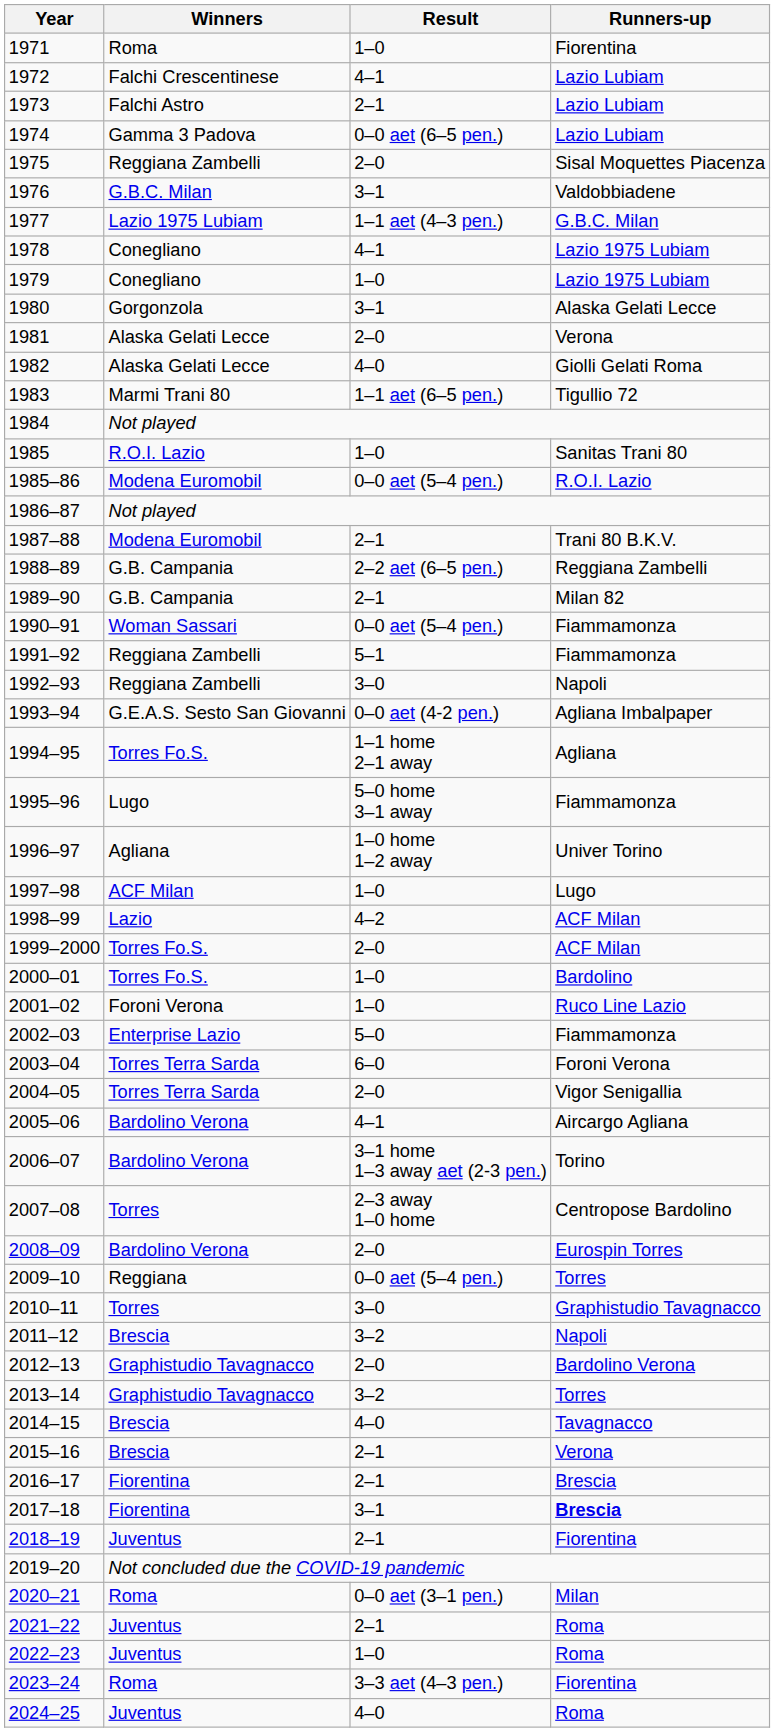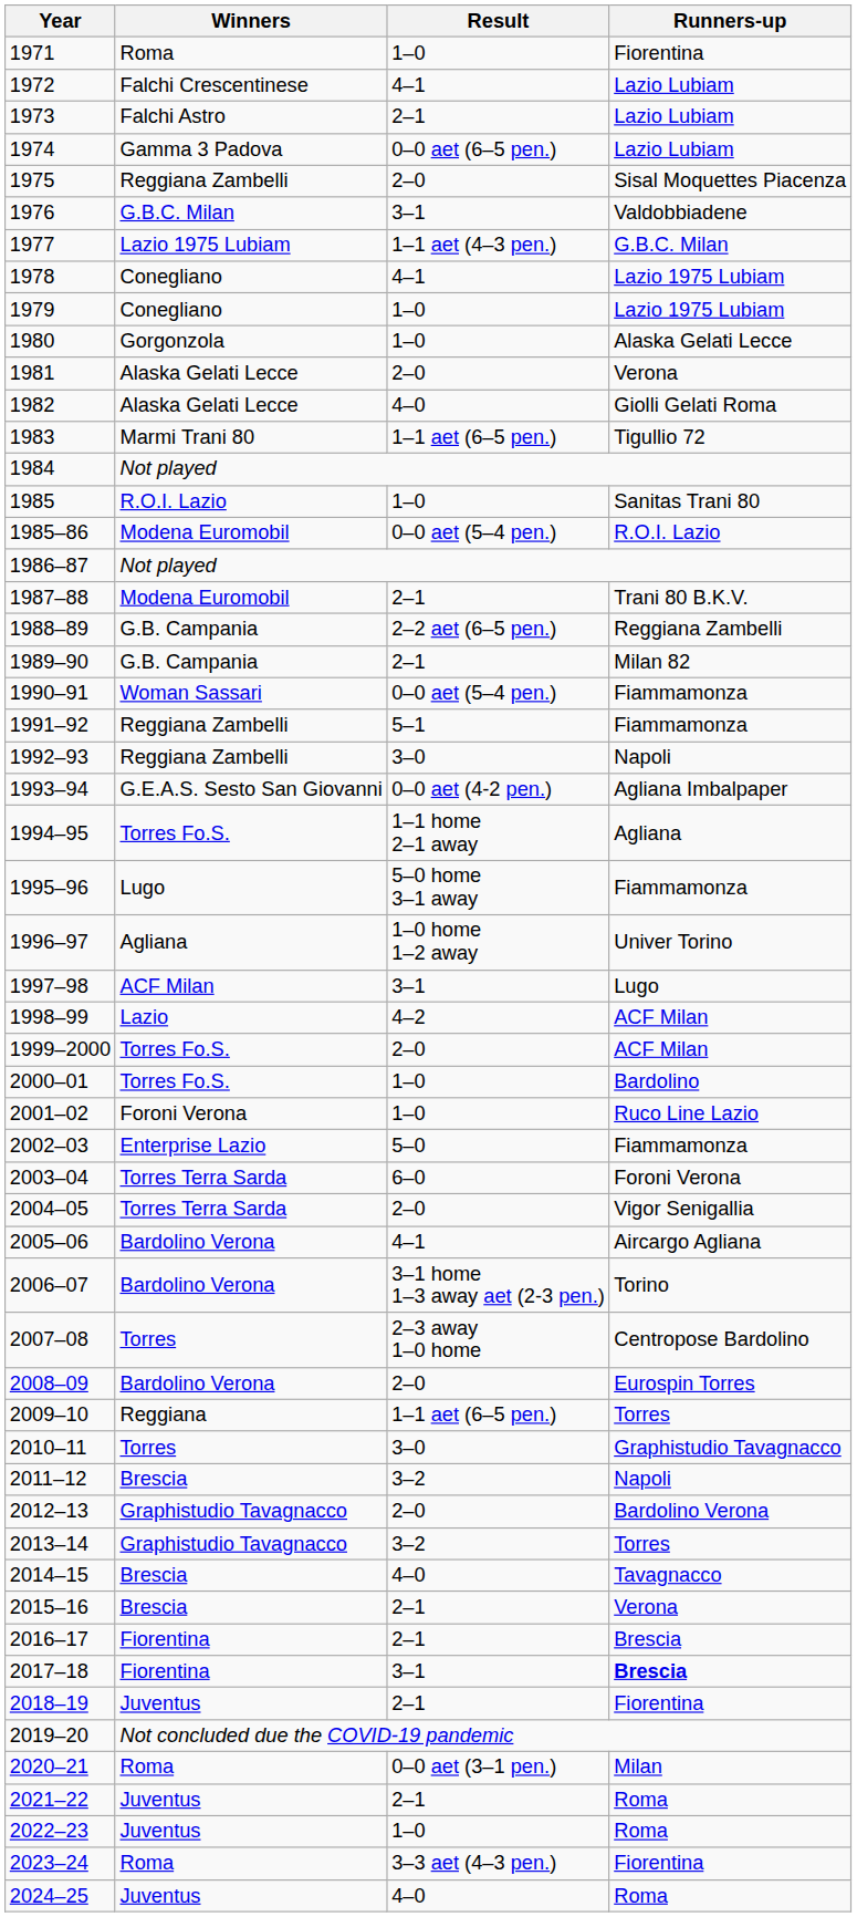 <table class="sortable wikitable">
 <tr>
 <th>Year</th>
 <th>Winners</th>
 <th>Result</th>
 <th>Runners-up</th>
 </tr>
 <tr>
 <td>1971</td>
 <td>Roma</td>
 <td>1–0</td>
 <td>Fiorentina</td>
 </tr>
 <tr>
 <td>1972</td>
 <td>Falchi Crescentinese</td>
 <td>4–1</td>
 <td><a href='#'>Lazio Lubiam</a></td>
 </tr>
 <tr>
 <td>1973</td>
 <td>Falchi Astro</td>
 <td>2–1</td>
 <td><a href='#'>Lazio Lubiam</a></td>
 </tr>
 <tr>
 <td>1974</td>
 <td>Gamma 3 Padova</td>
 <td>0–0 <a href='#'>aet</a> (6–5 <a href='#'>pen.</a>)</td>
 <td><a href='#'>Lazio Lubiam</a></td>
 </tr>
 <tr>
 <td>1975</td>
 <td>Reggiana Zambelli</td>
 <td>2–0</td>
 <td>Sisal Moquettes Piacenza</td>
 </tr>
 <tr>
 <td>1976</td>
 <td><a href='#'>G.B.C. Milan</a></td>
 <td>3–1</td>
 <td>Valdobbiadene</td>
 </tr>
 <tr>
 <td>1977</td>
 <td><a href='#'>Lazio 1975 Lubiam</a></td>
 <td>1–1 <a href='#'>aet</a> (4–3 <a href='#'>pen.</a>)</td>
 <td><a href='#'>G.B.C. Milan</a></td>
 </tr>
 <tr>
 <td>1978</td>
 <td>Conegliano</td>
 <td>4–1</td>
 <td><a href='#'>Lazio 1975 Lubiam</a></td>
 </tr>
 <tr>
 <td>1979</td>
 <td>Conegliano</td>
 <td>1–0</td>
 <td><a href='#'>Lazio 1975 Lubiam</a></td>
 </tr>
 <tr>
 <td>1980</td>
 <td>Gorgonzola</td>
-<td>3–1</td>
+<td>1–0</td>
 <td>Alaska Gelati Lecce</td>
 </tr>
 <tr>
 <td>1981</td>
 <td>Alaska Gelati Lecce</td>
 <td>2–0</td>
 <td>Verona</td>
 </tr>
 <tr>
 <td>1982</td>
 <td>Alaska Gelati Lecce</td>
 <td>4–0</td>
 <td>Giolli Gelati Roma</td>
 </tr>
 <tr>
 <td>1983</td>
 <td>Marmi Trani 80</td>
 <td>1–1 <a href='#'>aet</a> (6–5 <a href='#'>pen.</a>)</td>
 <td>Tigullio 72</td>
 </tr>
 <tr>
 <td>1984</td>
 <td colspan="3"><em>Not played</em></td>
 </tr>
 <tr>
 <td>1985</td>
 <td><a href='#'>R.O.I. Lazio</a></td>
 <td>1–0</td>
 <td>Sanitas Trani 80</td>
 </tr>
 <tr>
 <td>1985–86</td>
 <td><a href='#'>Modena Euromobil</a></td>
 <td>0–0 <a href='#'>aet</a> (5–4 <a href='#'>pen.</a>)</td>
 <td><a href='#'>R.O.I. Lazio</a></td>
 </tr>
 <tr>
 <td>1986–87</td>
 <td colspan="3"><em>Not played</em></td>
 </tr>
 <tr>
 <td>1987–88</td>
 <td><a href='#'>Modena Euromobil</a></td>
 <td>2–1</td>
 <td>Trani 80 B.K.V.</td>
 </tr>
 <tr>
 <td>1988–89</td>
 <td>G.B. Campania</td>
 <td>2–2 <a href='#'>aet</a> (6–5 <a href='#'>pen.</a>)</td>
 <td>Reggiana Zambelli</td>
 </tr>
 <tr>
 <td>1989–90</td>
 <td>G.B. Campania</td>
 <td>2–1</td>
 <td>Milan 82</td>
 </tr>
 <tr>
 <td>1990–91</td>
 <td><a href='#'>Woman Sassari</a></td>
 <td>0–0 <a href='#'>aet</a> (5–4 <a href='#'>pen.</a>)</td>
 <td>Fiammamonza</td>
 </tr>
 <tr>
 <td>1991–92</td>
 <td>Reggiana Zambelli</td>
 <td>5–1</td>
 <td>Fiammamonza</td>
 </tr>
 <tr>
 <td>1992–93</td>
 <td>Reggiana Zambelli</td>
 <td>3–0</td>
 <td>Napoli</td>
 </tr>
 <tr>
 <td>1993–94</td>
 <td>G.E.A.S. Sesto San Giovanni</td>
 <td>0–0 <a href='#'>aet</a> (4-2 <a href='#'>pen.</a>)</td>
 <td>Agliana Imbalpaper</td>
 </tr>
 <tr>
 <td>1994–95</td>
 <td><a href='#'>Torres Fo.S.</a></td>
 <td>1–1 home<br>2–1 away</td>
 <td>Agliana</td>
 </tr>
 <tr>
 <td>1995–96</td>
 <td>Lugo</td>
 <td>5–0 home<br>3–1 away</td>
 <td>Fiammamonza</td>
 </tr>
 <tr>
 <td>1996–97</td>
 <td>Agliana</td>
 <td>1–0 home<br>1–2 away</td>
 <td>Univer Torino</td>
 </tr>
 <tr>
 <td>1997–98</td>
 <td><a href='#'>ACF Milan</a></td>
-<td>1–0</td>
+<td>3–1</td>
 <td>Lugo</td>
 </tr>
 <tr>
 <td>1998–99</td>
 <td><a href='#'>Lazio</a></td>
 <td>4–2</td>
 <td><a href='#'>ACF Milan</a></td>
 </tr>
 <tr>
 <td>1999–2000</td>
 <td><a href='#'>Torres Fo.S.</a></td>
 <td>2–0</td>
 <td><a href='#'>ACF Milan</a></td>
 </tr>
 <tr>
 <td>2000–01</td>
 <td><a href='#'>Torres Fo.S.</a></td>
 <td>1–0</td>
 <td><a href='#'>Bardolino</a></td>
 </tr>
 <tr>
 <td>2001–02</td>
 <td>Foroni Verona</td>
 <td>1–0</td>
 <td><a href='#'>Ruco Line Lazio</a></td>
 </tr>
 <tr>
 <td>2002–03</td>
 <td><a href='#'>Enterprise Lazio</a></td>
 <td>5–0</td>
 <td>Fiammamonza</td>
 </tr>
 <tr>
 <td>2003–04</td>
 <td><a href='#'>Torres Terra Sarda</a></td>
 <td>6–0</td>
 <td>Foroni Verona</td>
 </tr>
 <tr>
 <td>2004–05</td>
 <td><a href='#'>Torres Terra Sarda</a></td>
 <td>2–0</td>
 <td>Vigor Senigallia</td>
 </tr>
 <tr>
 <td>2005–06</td>
 <td><a href='#'>Bardolino Verona</a></td>
 <td>4–1</td>
 <td>Aircargo Agliana</td>
 </tr>
 <tr>
 <td>2006–07</td>
 <td><a href='#'>Bardolino Verona</a></td>
 <td>3–1 home<br>1–3 away <a href='#'>aet</a> (2-3 <a href='#'>pen.</a>)</td>
 <td>Torino</td>
 </tr>
 <tr>
 <td>2007–08</td>
 <td><a href='#'>Torres</a></td>
 <td>2–3 away<br>1–0 home</td>
 <td>Centropose Bardolino</td>
 </tr>
 <tr>
 <td><a href='#'>2008–09</a></td>
 <td><a href='#'>Bardolino Verona</a></td>
 <td>2–0</td>
 <td><a href='#'>Eurospin Torres</a></td>
 </tr>
 <tr>
 <td>2009–10</td>
 <td>Reggiana</td>
-<td>0–0 <a href='#'>aet</a> (5–4 <a href='#'>pen.</a>)</td>
+<td>1–1 <a href='#'>aet</a> (6–5 <a href='#'>pen.</a>)</td>
 <td><a href='#'>Torres</a></td>
 </tr>
 <tr>
 <td>2010–11</td>
 <td><a href='#'>Torres</a></td>
 <td>3–0</td>
 <td><a href='#'>Graphistudio Tavagnacco</a></td>
 </tr>
 <tr>
 <td>2011–12</td>
 <td><a href='#'>Brescia</a></td>
 <td>3–2 </td>
 <td><a href='#'>Napoli</a></td>
 </tr>
 <tr>
 <td>2012–13</td>
 <td><a href='#'>Graphistudio Tavagnacco</a></td>
 <td>2–0</td>
 <td><a href='#'>Bardolino Verona</a></td>
 </tr>
 <tr>
 <td>2013–14</td>
 <td><a href='#'>Graphistudio Tavagnacco</a></td>
 <td>3–2</td>
 <td><a href='#'>Torres</a></td>
 </tr>
 <tr>
 <td>2014–15</td>
 <td><a href='#'>Brescia</a></td>
 <td>4–0</td>
 <td><a href='#'>Tavagnacco</a></td>
 </tr>
 <tr>
 <td>2015–16</td>
 <td><a href='#'>Brescia</a></td>
 <td>2–1</td>
 <td><a href='#'>Verona</a></td>
 </tr>
 <tr>
 <td>2016–17</td>
 <td><a href='#'>Fiorentina</a></td>
 <td>2–1</td>
 <td><a href='#'>Brescia</a></td>
 </tr>
 <tr>
 <td>2017–18</td>
 <td><a href='#'>Fiorentina</a></td>
 <td>3–1</td>
 <td><strong><a href='#'>Brescia</a></strong></td>
 </tr>
 <tr>
 <td><a href='#'>2018–19</a></td>
 <td><a href='#'>Juventus</a></td>
 <td>2–1</td>
 <td><a href='#'>Fiorentina</a></td>
 </tr>
 <tr>
 <td>2019–20</td>
 <td colspan="3"><em>Not concluded due the <a href='#'>COVID-19 pandemic</a></em></td>
 </tr>
 <tr>
 <td><a href='#'>2020–21</a></td>
 <td><a href='#'>Roma</a></td>
 <td>0–0 <a href='#'>aet</a> (3–1 <a href='#'>pen.</a>)</td>
 <td><a href='#'>Milan</a></td>
 </tr>
 <tr>
 <td><a href='#'>2021–22</a></td>
 <td><a href='#'>Juventus</a></td>
 <td>2–1</td>
 <td><a href='#'>Roma</a></td>
 </tr>
 <tr>
 <td><a href='#'>2022–23</a></td>
 <td><a href='#'>Juventus</a></td>
 <td>1–0</td>
 <td><a href='#'>Roma</a></td>
 </tr>
 <tr>
 <td><a href='#'>2023–24</a></td>
 <td><a href='#'>Roma</a></td>
 <td>3–3 <a href='#'>aet</a> (4–3 <a href='#'>pen.</a>)</td>
 <td><a href='#'>Fiorentina</a></td>
 </tr>
 <tr>
 <td><a href='#'>2024–25</a></td>
 <td><a href='#'>Juventus</a></td>
 <td>4–0</td>
 <td><a href='#'>Roma</a></td>
 </tr>
 </table>
